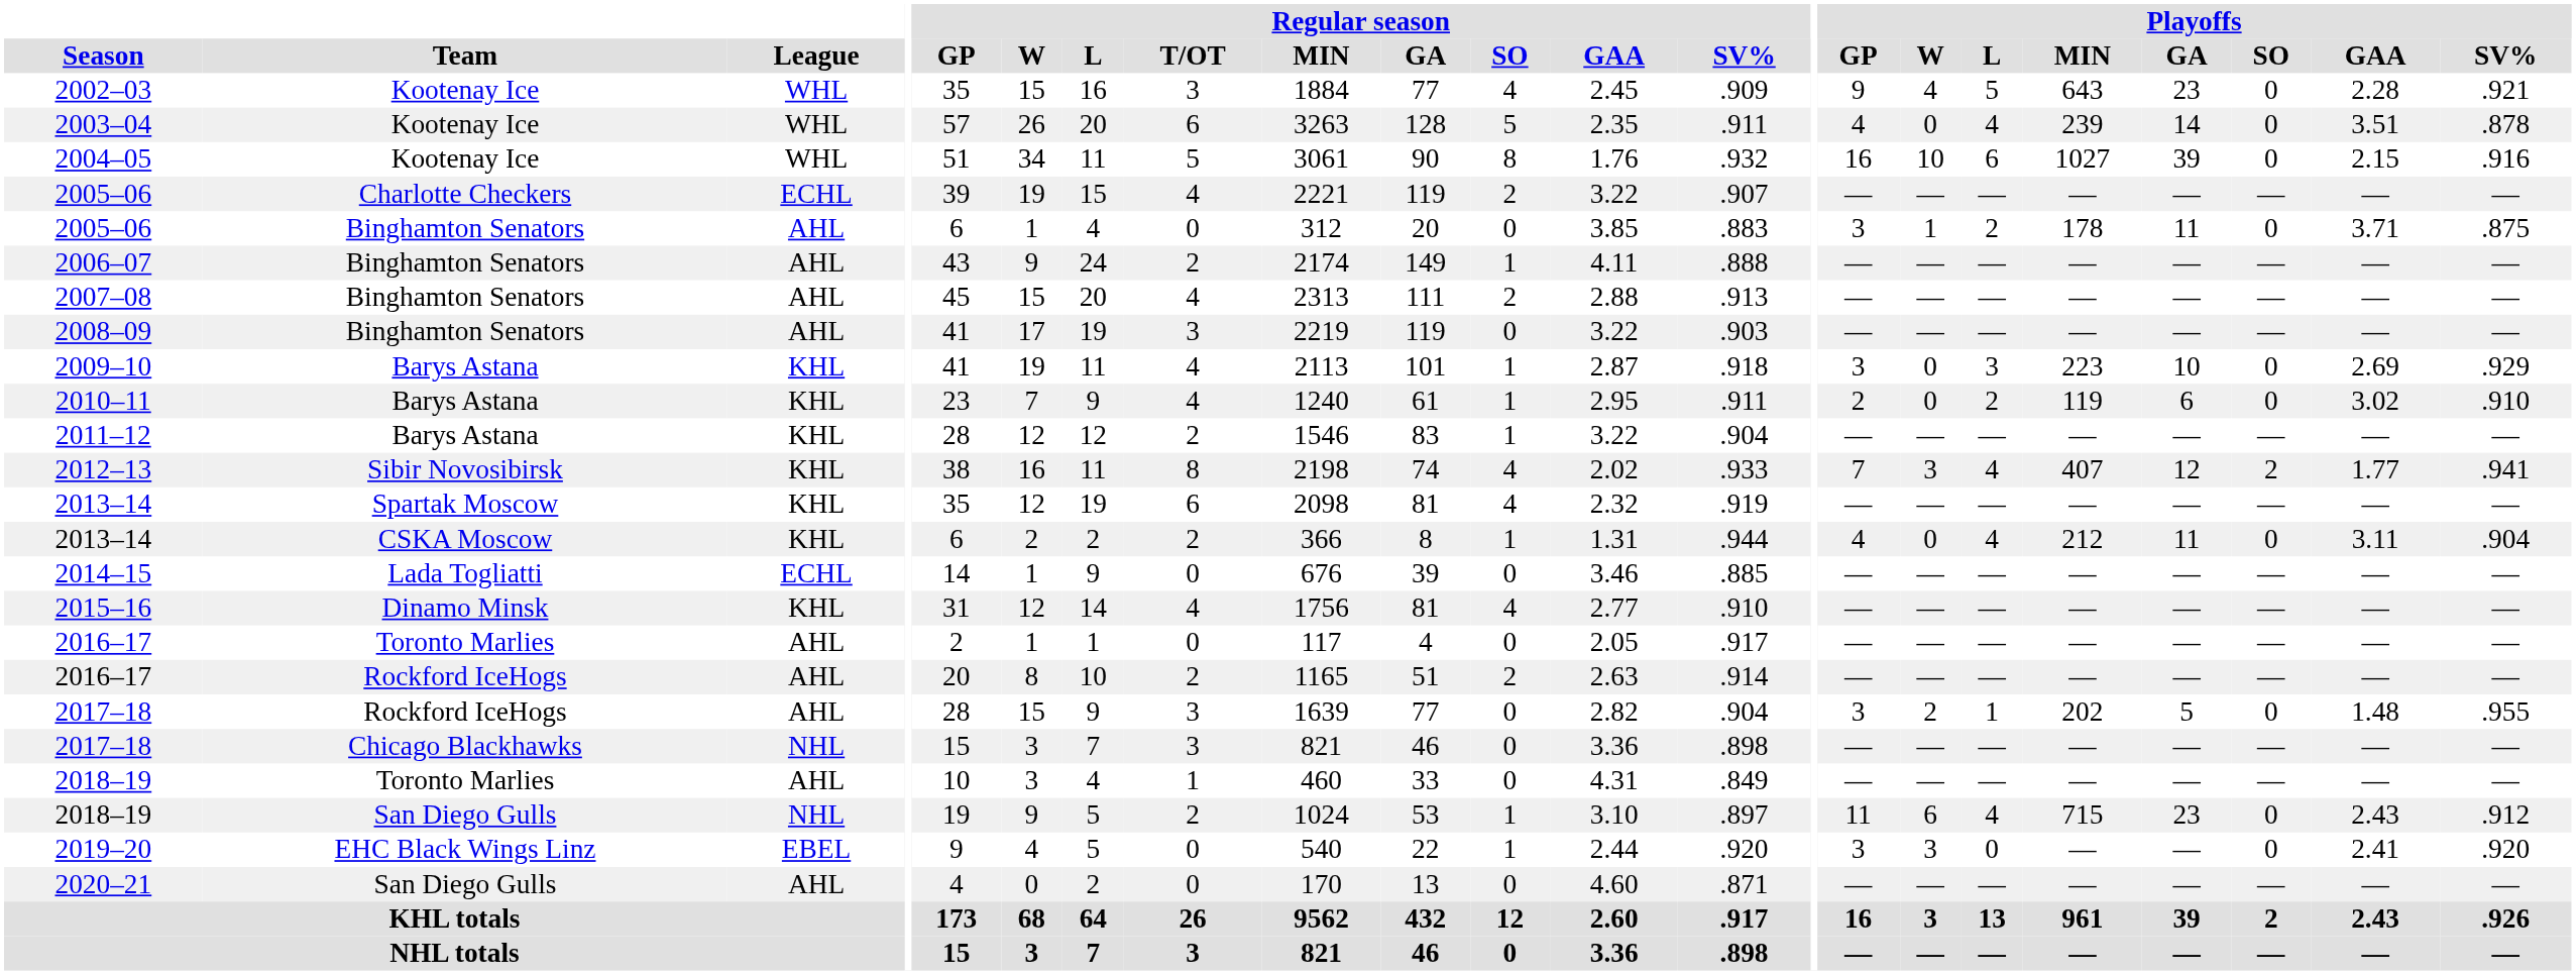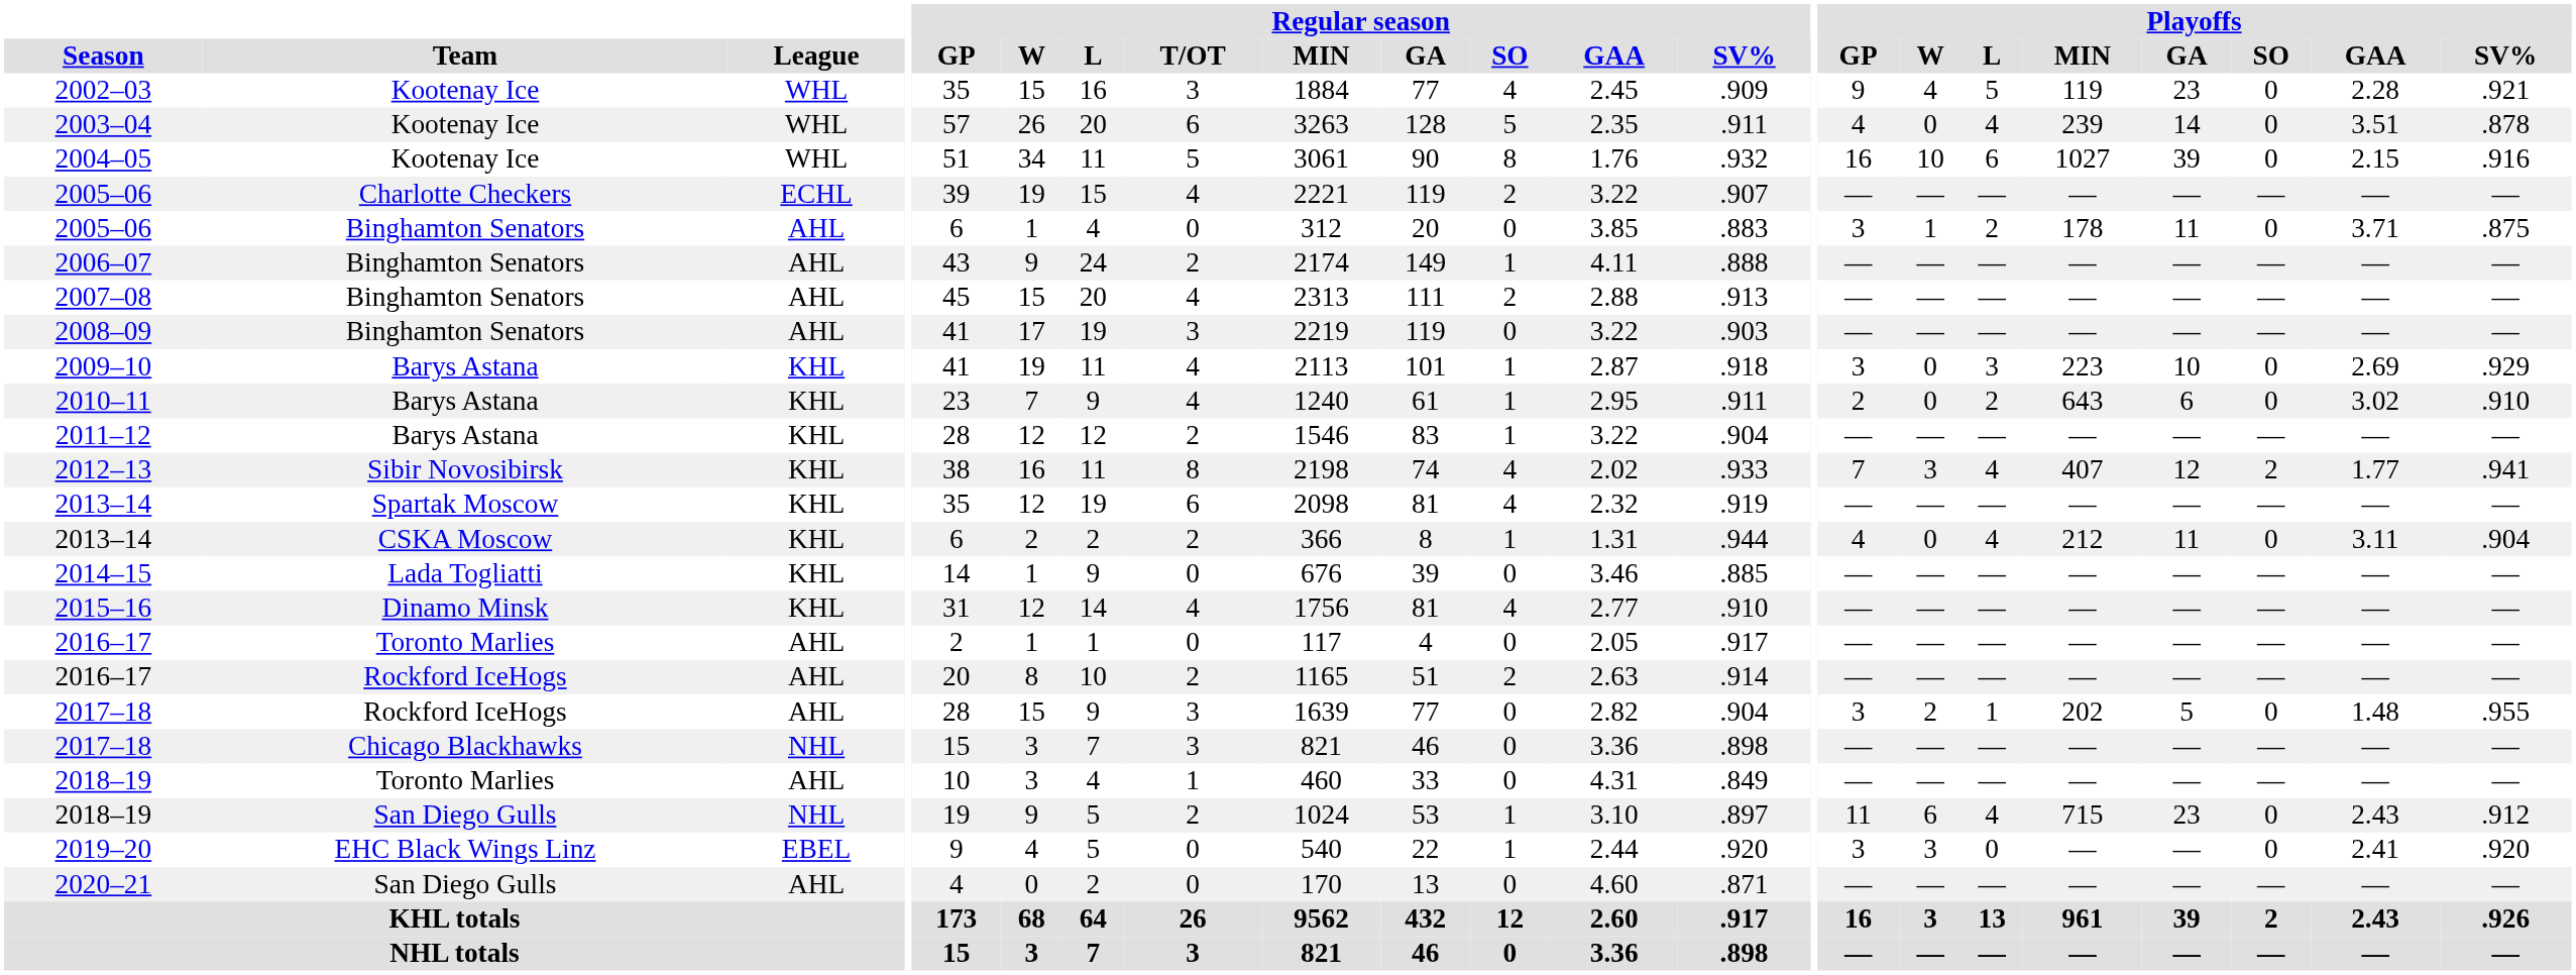 <table border="0" cellpadding="1" cellspacing="0" style="text-align:center; width:75%">
 <tr ALIGN="center" bgcolor="#e0e0e0">
 <th align="center" colspan="3" bgcolor="#ffffff"></th>
 <th align="center" rowspan="99" bgcolor="#ffffff"></th>
 <th align="center" colspan="9" bgcolor="#e0e0e0"><a href='#'>Regular season</a></th>
 <th align="center" rowspan="99" bgcolor="#ffffff"></th>
 <th align="center" colspan="8" bgcolor="#e0e0e0"><a href='#'>Playoffs</a></th>
 </tr>
 <tr ALIGN="center" bgcolor="#e0e0e0">
 <th><a href='#'>Season</a></th>
 <th>Team</th>
 <th>League</th>
 <th>GP</th>
 <th>W</th>
 <th>L</th>
 <th>T/OT</th>
 <th>MIN</th>
 <th>GA</th>
 <th><a href='#'>SO</a></th>
 <th><a href='#'>GAA</a></th>
 <th><a href='#'>SV%</a></th>
 <th>GP</th>
 <th>W</th>
 <th>L</th>
 <th>MIN</th>
 <th>GA</th>
 <th>SO</th>
 <th>GAA</th>
 <th>SV%</th>
 </tr>
 <tr style="text-align:center;">
 <td><a href='#'>2002–03</a></td>
 <td><a href='#'>Kootenay Ice</a></td>
 <td><a href='#'>WHL</a></td>
 <td>35</td>
 <td>15</td>
 <td>16</td>
 <td>3</td>
 <td>1884</td>
 <td>77</td>
 <td>4</td>
 <td>2.45</td>
 <td>.909</td>
 <td>9</td>
 <td>4</td>
 <td>5</td>
-<td>643</td>
+<td>119</td>
 <td>23</td>
 <td>0</td>
 <td>2.28</td>
 <td>.921</td>
 </tr>
 <tr align="center" style="background-color:#f0f0f0;">
 <td><a href='#'>2003–04</a></td>
 <td>Kootenay Ice</td>
 <td>WHL</td>
 <td>57</td>
 <td>26</td>
 <td>20</td>
 <td>6</td>
 <td>3263</td>
 <td>128</td>
 <td>5</td>
 <td>2.35</td>
 <td>.911</td>
 <td>4</td>
 <td>0</td>
 <td>4</td>
 <td>239</td>
 <td>14</td>
 <td>0</td>
 <td>3.51</td>
 <td>.878</td>
 </tr>
 <tr style="text-align:center;">
 <td><a href='#'>2004–05</a></td>
 <td>Kootenay Ice</td>
 <td>WHL</td>
 <td>51</td>
 <td>34</td>
 <td>11</td>
 <td>5</td>
 <td>3061</td>
 <td>90</td>
 <td>8</td>
 <td>1.76</td>
 <td>.932</td>
 <td>16</td>
 <td>10</td>
 <td>6</td>
 <td>1027</td>
 <td>39</td>
 <td>0</td>
 <td>2.15</td>
 <td>.916</td>
 </tr>
 <tr align="center" style="background-color:#f0f0f0;">
 <td><a href='#'>2005–06</a></td>
 <td><a href='#'>Charlotte Checkers</a></td>
 <td><a href='#'>ECHL</a></td>
 <td>39</td>
 <td>19</td>
 <td>15</td>
 <td>4</td>
 <td>2221</td>
 <td>119</td>
 <td>2</td>
 <td>3.22</td>
 <td>.907</td>
 <td>—</td>
 <td>—</td>
 <td>—</td>
 <td>—</td>
 <td>—</td>
 <td>—</td>
 <td>—</td>
 <td>—</td>
 </tr>
 <tr style="text-align:center;">
 <td><a href='#'>2005–06</a></td>
 <td><a href='#'>Binghamton Senators</a></td>
 <td><a href='#'>AHL</a></td>
 <td>6</td>
 <td>1</td>
 <td>4</td>
 <td>0</td>
 <td>312</td>
 <td>20</td>
 <td>0</td>
 <td>3.85</td>
 <td>.883</td>
 <td>3</td>
 <td>1</td>
 <td>2</td>
 <td>178</td>
 <td>11</td>
 <td>0</td>
 <td>3.71</td>
 <td>.875</td>
 </tr>
 <tr align="center" style="background-color:#f0f0f0;">
 <td><a href='#'>2006–07</a></td>
 <td>Binghamton Senators</td>
 <td>AHL</td>
 <td>43</td>
 <td>9</td>
 <td>24</td>
 <td>2</td>
 <td>2174</td>
 <td>149</td>
 <td>1</td>
 <td>4.11</td>
 <td>.888</td>
 <td>—</td>
 <td>—</td>
 <td>—</td>
 <td>—</td>
 <td>—</td>
 <td>—</td>
 <td>—</td>
 <td>—</td>
 </tr>
 <tr style="text-align:center;">
 <td><a href='#'>2007–08</a></td>
 <td>Binghamton Senators</td>
 <td>AHL</td>
 <td>45</td>
 <td>15</td>
 <td>20</td>
 <td>4</td>
 <td>2313</td>
 <td>111</td>
 <td>2</td>
 <td>2.88</td>
 <td>.913</td>
 <td>—</td>
 <td>—</td>
 <td>—</td>
 <td>—</td>
 <td>—</td>
 <td>—</td>
 <td>—</td>
 <td>—</td>
 </tr>
 <tr align="center" style="background-color:#f0f0f0;">
 <td><a href='#'>2008–09</a></td>
 <td>Binghamton Senators</td>
 <td>AHL</td>
 <td>41</td>
 <td>17</td>
 <td>19</td>
 <td>3</td>
 <td>2219</td>
 <td>119</td>
 <td>0</td>
 <td>3.22</td>
 <td>.903</td>
 <td>—</td>
 <td>—</td>
 <td>—</td>
 <td>—</td>
 <td>—</td>
 <td>—</td>
 <td>—</td>
 <td>—</td>
 </tr>
 <tr align="center">
 <td><a href='#'>2009–10</a></td>
 <td><a href='#'>Barys Astana</a></td>
 <td><a href='#'>KHL</a></td>
 <td>41</td>
 <td>19</td>
 <td>11</td>
 <td>4</td>
 <td>2113</td>
 <td>101</td>
 <td>1</td>
 <td>2.87</td>
 <td>.918</td>
 <td>3</td>
 <td>0</td>
 <td>3</td>
 <td>223</td>
 <td>10</td>
 <td>0</td>
 <td>2.69</td>
 <td>.929</td>
 </tr>
 <tr align="center" style="background-color:#f0f0f0;">
 <td><a href='#'>2010–11</a></td>
 <td>Barys Astana</td>
 <td>KHL</td>
 <td>23</td>
 <td>7</td>
 <td>9</td>
 <td>4</td>
 <td>1240</td>
 <td>61</td>
 <td>1</td>
 <td>2.95</td>
 <td>.911</td>
 <td>2</td>
 <td>0</td>
 <td>2</td>
-<td>119</td>
+<td>643</td>
 <td>6</td>
 <td>0</td>
 <td>3.02</td>
 <td>.910</td>
 </tr>
 <tr align="center">
 <td><a href='#'>2011–12</a></td>
 <td>Barys Astana</td>
 <td>KHL</td>
 <td>28</td>
 <td>12</td>
 <td>12</td>
 <td>2</td>
 <td>1546</td>
 <td>83</td>
 <td>1</td>
 <td>3.22</td>
 <td>.904</td>
 <td>—</td>
 <td>—</td>
 <td>—</td>
 <td>—</td>
 <td>—</td>
 <td>—</td>
 <td>—</td>
 <td>—</td>
 </tr>
 <tr align="center" style="background-color:#f0f0f0;">
 <td><a href='#'>2012–13</a></td>
 <td><a href='#'>Sibir Novosibirsk</a></td>
 <td>KHL</td>
 <td>38</td>
 <td>16</td>
 <td>11</td>
 <td>8</td>
 <td>2198</td>
 <td>74</td>
 <td>4</td>
 <td>2.02</td>
 <td>.933</td>
 <td>7</td>
 <td>3</td>
 <td>4</td>
 <td>407</td>
 <td>12</td>
 <td>2</td>
 <td>1.77</td>
 <td>.941</td>
 </tr>
 <tr align="center">
 <td><a href='#'>2013–14</a></td>
 <td><a href='#'>Spartak Moscow</a></td>
 <td>KHL</td>
 <td>35</td>
 <td>12</td>
 <td>19</td>
 <td>6</td>
 <td>2098</td>
 <td>81</td>
 <td>4</td>
 <td>2.32</td>
 <td>.919</td>
 <td>—</td>
 <td>—</td>
 <td>—</td>
 <td>—</td>
 <td>—</td>
 <td>—</td>
 <td>—</td>
 <td>—</td>
 </tr>
 <tr align="center" style="background-color:#f0f0f0;">
 <td>2013–14</td>
 <td><a href='#'>CSKA Moscow</a></td>
 <td>KHL</td>
 <td>6</td>
 <td>2</td>
 <td>2</td>
 <td>2</td>
 <td>366</td>
 <td>8</td>
 <td>1</td>
 <td>1.31</td>
 <td>.944</td>
 <td>4</td>
 <td>0</td>
 <td>4</td>
 <td>212</td>
 <td>11</td>
 <td>0</td>
 <td>3.11</td>
 <td>.904</td>
 </tr>
 <tr align="center">
 <td><a href='#'>2014–15</a></td>
 <td><a href='#'>Lada Togliatti</a></td>
-<td><a href='#'>ECHL</a></td>
+<td>KHL</td>
 <td>14</td>
 <td>1</td>
 <td>9</td>
 <td>0</td>
 <td>676</td>
 <td>39</td>
 <td>0</td>
 <td>3.46</td>
 <td>.885</td>
 <td>—</td>
 <td>—</td>
 <td>—</td>
 <td>—</td>
 <td>—</td>
 <td>—</td>
 <td>—</td>
 <td>—</td>
 </tr>
 <tr align="center" style="background-color:#f0f0f0;">
 <td><a href='#'>2015–16</a></td>
 <td><a href='#'>Dinamo Minsk</a></td>
 <td>KHL</td>
 <td>31</td>
 <td>12</td>
 <td>14</td>
 <td>4</td>
 <td>1756</td>
 <td>81</td>
 <td>4</td>
 <td>2.77</td>
 <td>.910</td>
 <td>—</td>
 <td>—</td>
 <td>—</td>
 <td>—</td>
 <td>—</td>
 <td>—</td>
 <td>—</td>
 <td>—</td>
 </tr>
 <tr align="center">
 <td><a href='#'>2016–17</a></td>
 <td><a href='#'>Toronto Marlies</a></td>
 <td>AHL</td>
 <td>2</td>
 <td>1</td>
 <td>1</td>
 <td>0</td>
 <td>117</td>
 <td>4</td>
 <td>0</td>
 <td>2.05</td>
 <td>.917</td>
 <td>—</td>
 <td>—</td>
 <td>—</td>
 <td>—</td>
 <td>—</td>
 <td>—</td>
 <td>—</td>
 <td>—</td>
 </tr>
 <tr align="center" style="background-color:#f0f0f0;">
 <td>2016–17</td>
 <td><a href='#'>Rockford IceHogs</a></td>
 <td>AHL</td>
 <td>20</td>
 <td>8</td>
 <td>10</td>
 <td>2</td>
 <td>1165</td>
 <td>51</td>
 <td>2</td>
 <td>2.63</td>
 <td>.914</td>
 <td>—</td>
 <td>—</td>
 <td>—</td>
 <td>—</td>
 <td>—</td>
 <td>—</td>
 <td>—</td>
 <td>—</td>
 </tr>
 <tr align="center">
 <td><a href='#'>2017–18</a></td>
 <td>Rockford IceHogs</td>
 <td>AHL</td>
 <td>28</td>
 <td>15</td>
 <td>9</td>
 <td>3</td>
 <td>1639</td>
 <td>77</td>
 <td>0</td>
 <td>2.82</td>
 <td>.904</td>
 <td>3</td>
 <td>2</td>
 <td>1</td>
 <td>202</td>
 <td>5</td>
 <td>0</td>
 <td>1.48</td>
 <td>.955</td>
 </tr>
 <tr align="center" style="background-color:#f0f0f0;">
 <td><a href='#'>2017–18</a></td>
 <td><a href='#'>Chicago Blackhawks</a></td>
 <td><a href='#'>NHL</a></td>
 <td>15</td>
 <td>3</td>
 <td>7</td>
 <td>3</td>
 <td>821</td>
 <td>46</td>
 <td>0</td>
 <td>3.36</td>
 <td>.898</td>
 <td>—</td>
 <td>—</td>
 <td>—</td>
 <td>—</td>
 <td>—</td>
 <td>—</td>
 <td>—</td>
 <td>—</td>
 </tr>
 <tr align="center">
 <td><a href='#'>2018–19</a></td>
 <td>Toronto Marlies</td>
 <td>AHL</td>
 <td>10</td>
 <td>3</td>
 <td>4</td>
 <td>1</td>
 <td>460</td>
 <td>33</td>
 <td>0</td>
 <td>4.31</td>
 <td>.849</td>
 <td>—</td>
 <td>—</td>
 <td>—</td>
 <td>—</td>
 <td>—</td>
 <td>—</td>
 <td>—</td>
 <td>—</td>
 </tr>
 <tr align="center" style="background-color:#f0f0f0;">
 <td>2018–19</td>
 <td><a href='#'>San Diego Gulls</a></td>
 <td><a href='#'>NHL</a></td>
 <td>19</td>
 <td>9</td>
 <td>5</td>
 <td>2</td>
 <td>1024</td>
 <td>53</td>
 <td>1</td>
 <td>3.10</td>
 <td>.897</td>
 <td>11</td>
 <td>6</td>
 <td>4</td>
 <td>715</td>
 <td>23</td>
 <td>0</td>
 <td>2.43</td>
 <td>.912</td>
 </tr>
 <tr align="center">
 <td><a href='#'>2019–20</a></td>
 <td><a href='#'>EHC Black Wings Linz</a></td>
 <td><a href='#'>EBEL</a></td>
 <td>9</td>
 <td>4</td>
 <td>5</td>
 <td>0</td>
 <td>540</td>
 <td>22</td>
 <td>1</td>
 <td>2.44</td>
 <td>.920</td>
 <td>3</td>
 <td>3</td>
 <td>0</td>
 <td>—</td>
 <td>—</td>
 <td>0</td>
 <td>2.41</td>
 <td>.920</td>
 </tr>
 <tr align="center" style="background-color:#f0f0f0;">
 <td><a href='#'>2020–21</a></td>
 <td>San Diego Gulls</td>
 <td>AHL</td>
 <td>4</td>
 <td>0</td>
 <td>2</td>
 <td>0</td>
 <td>170</td>
 <td>13</td>
 <td>0</td>
 <td>4.60</td>
 <td>.871</td>
 <td>—</td>
 <td>—</td>
 <td>—</td>
 <td>—</td>
 <td>—</td>
 <td>—</td>
 <td>—</td>
 <td>—</td>
 </tr>
 <tr style="text-align:center; background-color:#e0e0e0;">
 <th colspan="3" align="center">KHL totals</th>
 <th>173</th>
 <th>68</th>
 <th>64</th>
 <th>26</th>
 <th>9562</th>
 <th>432</th>
 <th>12</th>
 <th>2.60</th>
 <th>.917</th>
 <th>16</th>
 <th>3</th>
 <th>13</th>
 <th>961</th>
 <th>39</th>
 <th>2</th>
 <th>2.43</th>
 <th>.926</th>
 </tr>
 <tr style="text-align:center; background-color:#e0e0e0;">
 <th colspan="3" align="center">NHL totals</th>
 <th>15</th>
 <th>3</th>
 <th>7</th>
 <th>3</th>
 <th>821</th>
 <th>46</th>
 <th>0</th>
 <th>3.36</th>
 <th>.898</th>
 <th>—</th>
 <th>—</th>
 <th>—</th>
 <th>—</th>
 <th>—</th>
 <th>—</th>
 <th>—</th>
 <th>—</th>
 </tr>
 </table>
